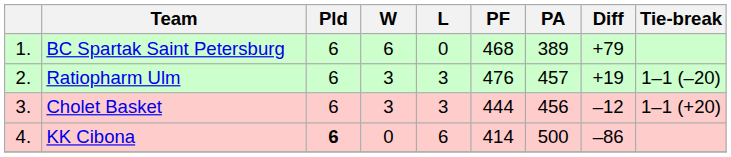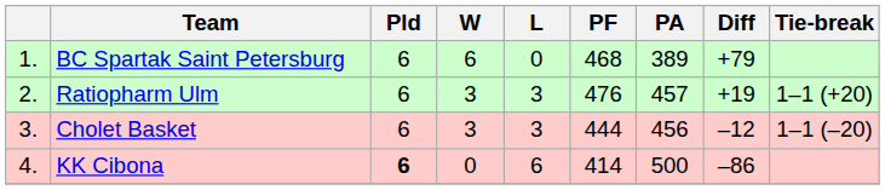 <table class="wikitable" style="text-align:center">
 <tr>
 <th width=25></th>
 <th width=220>Team</th>
 <th width=40>Pld</th>
 <th width=40>W</th>
 <th width=40>L</th>
 <th width=40>PF</th>
 <th width=40>PA</th>
 <th width=40>Diff</th>
 <th>Tie-break</th>
 </tr>
 <tr style="background:#ccffcc;">
 <td>1.</td>
 <td align=left> <a href='#'>BC Spartak Saint Petersburg</a></td>
 <td>6</td>
 <td>6</td>
 <td>0</td>
 <td>468</td>
 <td>389</td>
 <td>+79</td>
 <td></td>
 </tr>
 <tr style="background:#ccffcc;">
 <td>2.</td>
 <td align=left> <a href='#'>Ratiopharm Ulm</a></td>
 <td>6</td>
 <td>3</td>
 <td>3</td>
 <td>476</td>
 <td>457</td>
 <td>+19</td>
-<td>1–1 (–20)</td>
+<td>1–1 (+20)</td>
 </tr>
 <tr style="background:#ffcccc;">
 <td>3.</td>
 <td align=left> <a href='#'>Cholet Basket</a></td>
 <td>6</td>
 <td>3</td>
 <td>3</td>
 <td>444</td>
 <td>456</td>
 <td>–12</td>
-<td>1–1 (+20)</td>
+<td>1–1 (–20)</td>
 </tr>
 <tr style="background:#ffcccc;">
 <td>4.</td>
 <td align=left> <a href='#'>KK Cibona</a></td>
 <td><strong>6</strong></td>
 <td>0</td>
 <td>6</td>
 <td>414</td>
 <td>500</td>
 <td>–86</td>
 <td></td>
 </tr>
 <tr>
 </tr>
 </table>
